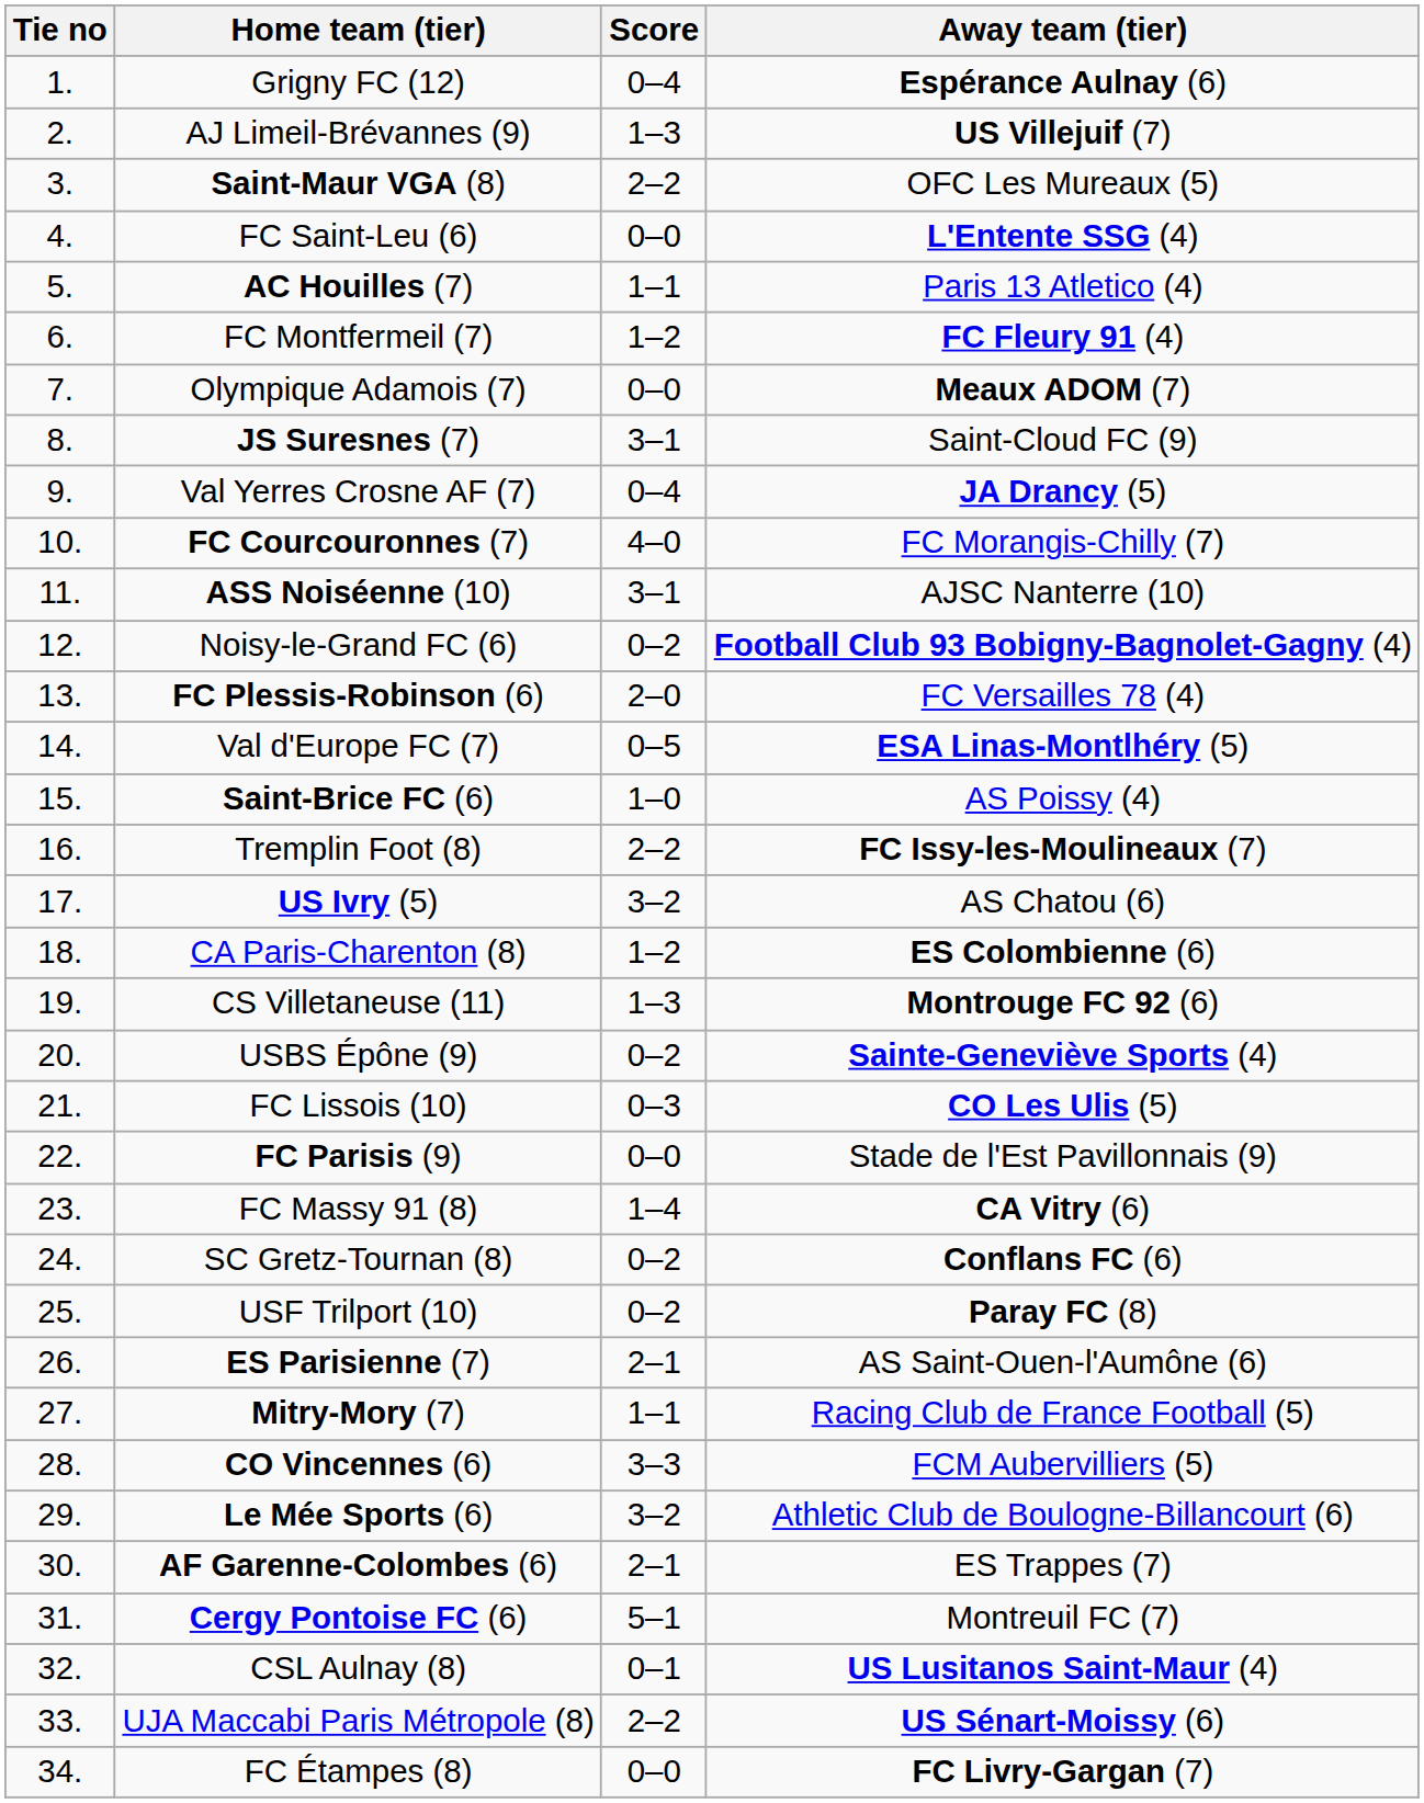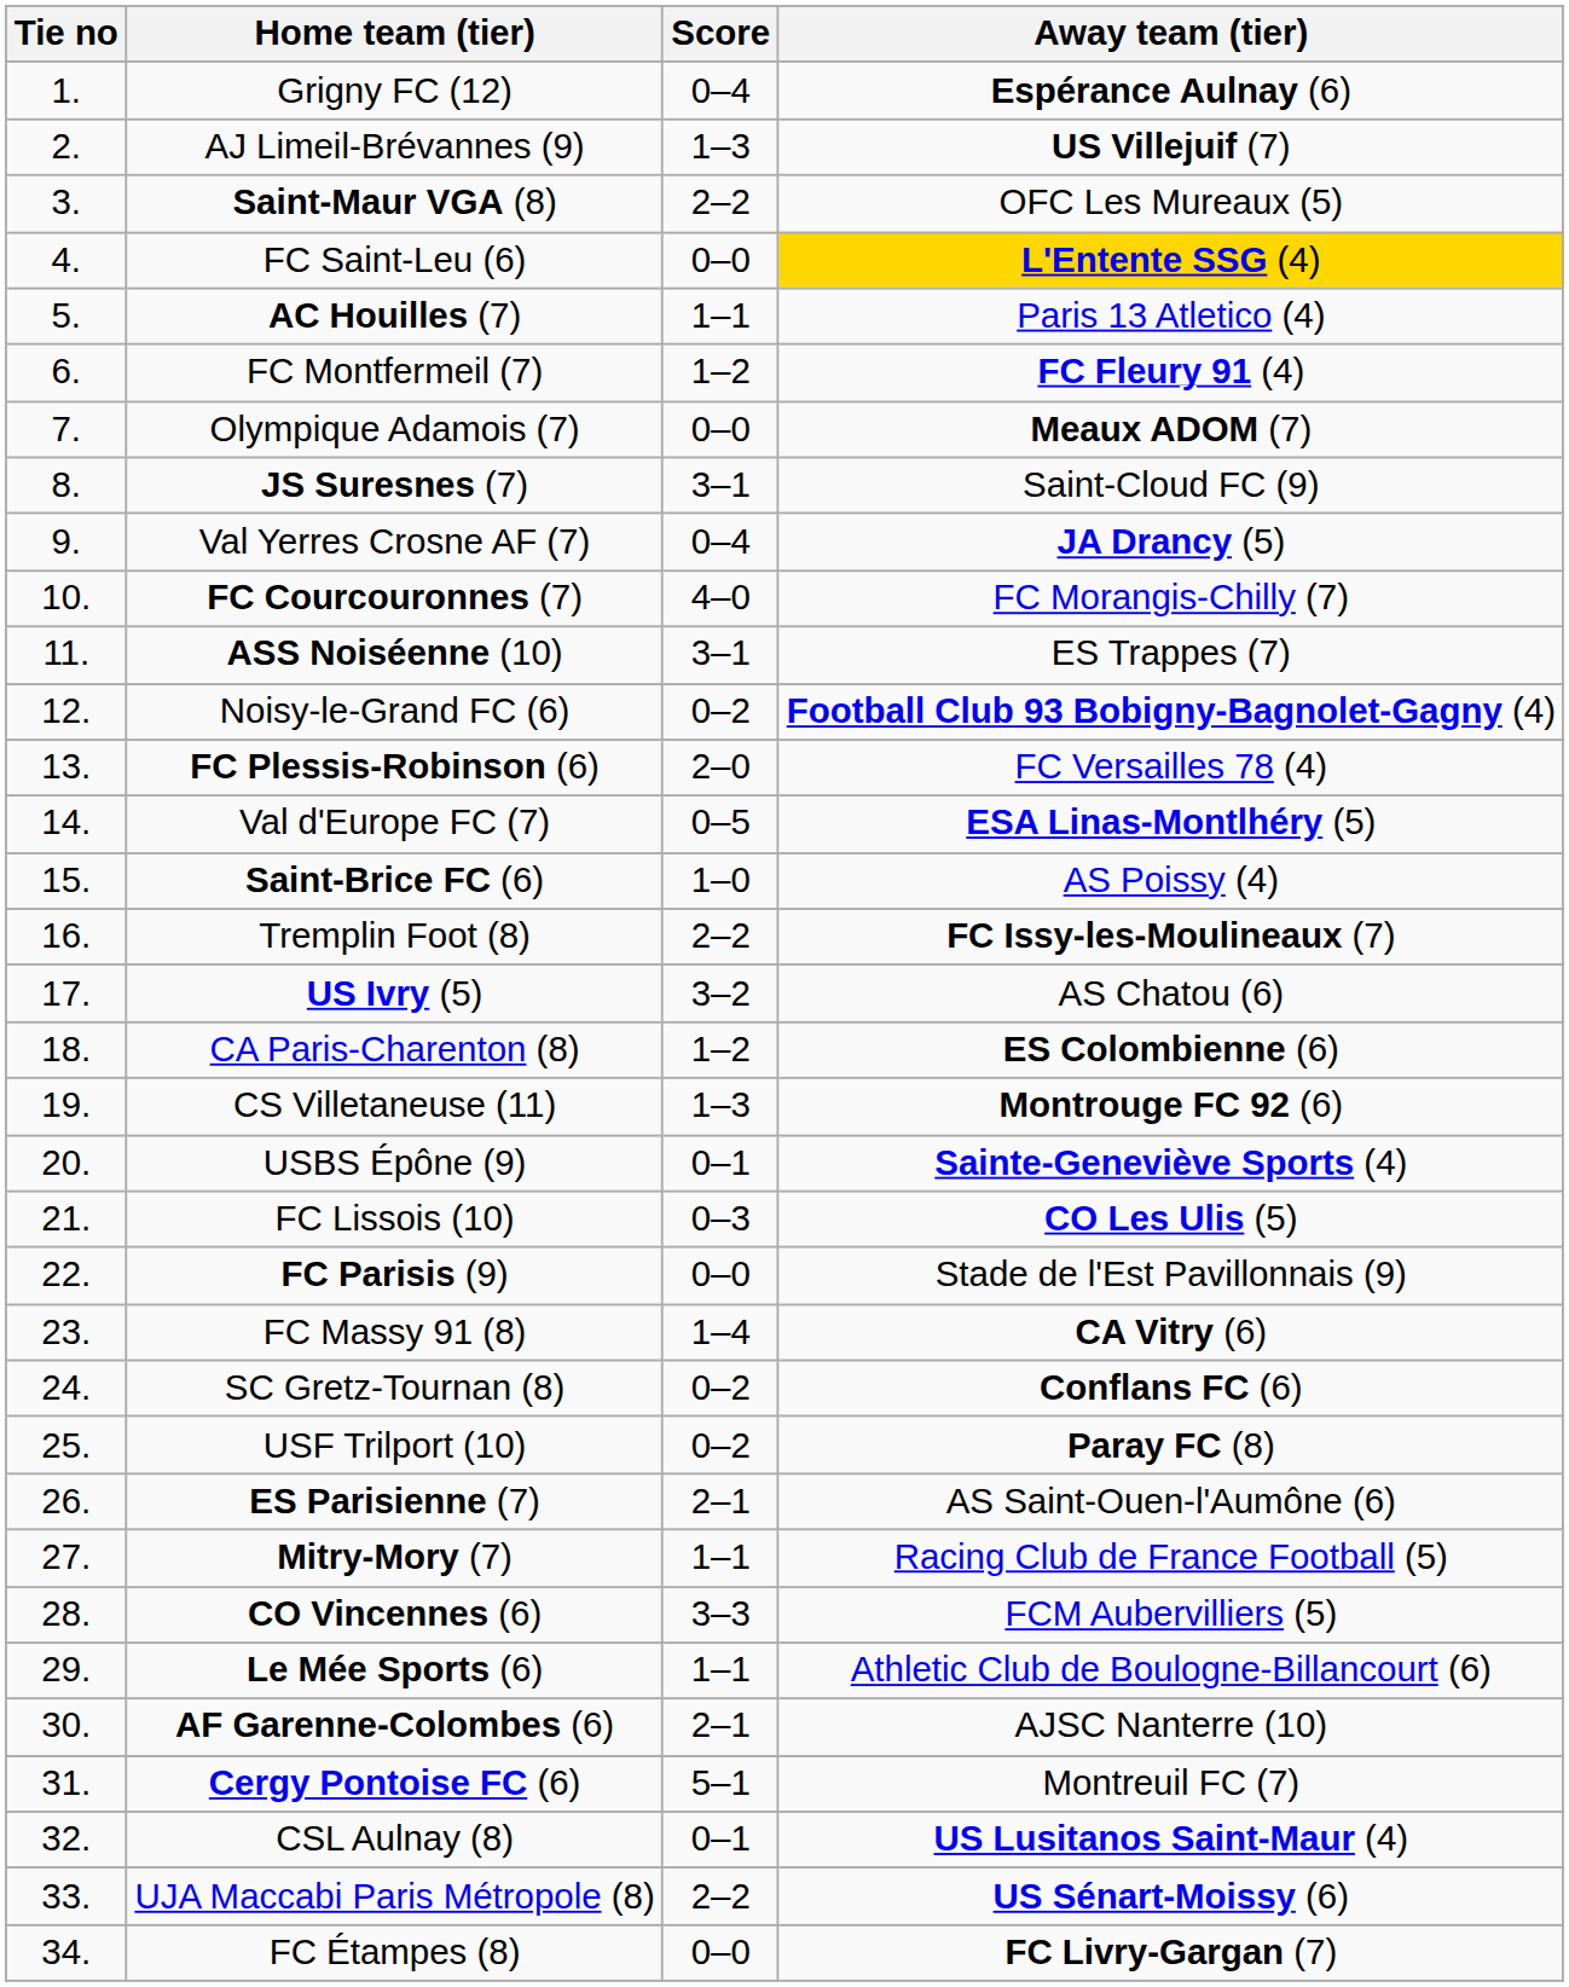 <table class="wikitable" style="text-align: center">
 <tr>
 <th>Tie no</th>
 <th>Home team (tier)</th>
 <th>Score</th>
 <th>Away team (tier)</th>
 </tr>
 <tr>
 <td>1.</td>
 <td>Grigny FC (12)</td>
 <td>0–4</td>
 <td><strong>Espérance Aulnay</strong> (6)</td>
 </tr>
 <tr>
 <td>2.</td>
 <td>AJ Limeil-Brévannes (9)</td>
 <td>1–3</td>
 <td><strong>US Villejuif</strong> (7)</td>
 </tr>
 <tr>
 <td>3.</td>
 <td><strong>Saint-Maur VGA</strong> (8)</td>
 <td>2–2 </td>
 <td>OFC Les Mureaux (5)</td>
 </tr>
 <tr>
 <td>4.</td>
 <td>FC Saint-Leu (6)</td>
 <td>0–0 </td>
-<td><strong><a href='#'>L'Entente SSG</a></strong> (4)</td>
+<td style="background: gold;"><strong><a href='#'>L'Entente SSG</a></strong> (4)</td>
 </tr>
 <tr>
 <td>5.</td>
 <td><strong>AC Houilles</strong> (7)</td>
 <td>1–1 </td>
 <td><a href='#'>Paris 13 Atletico</a> (4)</td>
 </tr>
 <tr>
 <td>6.</td>
 <td>FC Montfermeil (7)</td>
 <td>1–2</td>
 <td><strong><a href='#'>FC Fleury 91</a></strong> (4)</td>
 </tr>
 <tr>
 <td>7.</td>
 <td>Olympique Adamois (7)</td>
 <td>0–0 </td>
 <td><strong>Meaux ADOM</strong> (7)</td>
 </tr>
 <tr>
 <td>8.</td>
 <td><strong>JS Suresnes</strong> (7)</td>
 <td>3–1</td>
 <td>Saint-Cloud FC (9)</td>
 </tr>
 <tr>
 <td>9.</td>
 <td>Val Yerres Crosne AF (7)</td>
 <td>0–4</td>
 <td><strong><a href='#'>JA Drancy</a></strong> (5)</td>
 </tr>
 <tr>
 <td>10.</td>
 <td><strong>FC Courcouronnes</strong> (7)</td>
 <td>4–0</td>
 <td><a href='#'>FC Morangis-Chilly</a> (7)</td>
 </tr>
 <tr>
 <td>11.</td>
 <td><strong>ASS Noiséenne</strong> (10)</td>
 <td>3–1</td>
-<td>AJSC Nanterre (10)</td>
+<td>ES Trappes (7)</td>
 </tr>
 <tr>
 <td>12.</td>
 <td>Noisy-le-Grand FC (6)</td>
 <td>0–2</td>
 <td><strong><a href='#'>Football Club 93 Bobigny-Bagnolet-Gagny</a></strong> (4)</td>
 </tr>
 <tr>
 <td>13.</td>
 <td><strong>FC Plessis-Robinson</strong> (6)</td>
 <td>2–0</td>
 <td><a href='#'>FC Versailles 78</a> (4)</td>
 </tr>
 <tr>
 <td>14.</td>
 <td>Val d'Europe FC (7)</td>
 <td>0–5</td>
 <td><strong><a href='#'>ESA Linas-Montlhéry</a></strong> (5)</td>
 </tr>
 <tr>
 <td>15.</td>
 <td><strong>Saint-Brice FC</strong> (6)</td>
 <td>1–0</td>
 <td><a href='#'>AS Poissy</a> (4)</td>
 </tr>
 <tr>
 <td>16.</td>
 <td>Tremplin Foot (8)</td>
 <td>2–2 </td>
 <td><strong>FC Issy-les-Moulineaux</strong> (7)</td>
 </tr>
 <tr>
 <td>17.</td>
 <td><strong><a href='#'>US Ivry</a></strong> (5)</td>
 <td>3–2</td>
 <td>AS Chatou (6)</td>
 </tr>
 <tr>
 <td>18.</td>
 <td><a href='#'>CA Paris-Charenton</a> (8)</td>
 <td>1–2</td>
 <td><strong>ES Colombienne</strong> (6)</td>
 </tr>
 <tr>
 <td>19.</td>
 <td>CS Villetaneuse (11)</td>
 <td>1–3</td>
 <td><strong>Montrouge FC 92</strong> (6)</td>
 </tr>
 <tr>
 <td>20.</td>
 <td>USBS Épône (9)</td>
-<td>0–2</td>
+<td>0–1</td>
 <td><strong><a href='#'>Sainte-Geneviève Sports</a></strong> (4)</td>
 </tr>
 <tr>
 <td>21.</td>
 <td>FC Lissois (10)</td>
 <td>0–3</td>
 <td><strong><a href='#'>CO Les Ulis</a></strong> (5)</td>
 </tr>
 <tr>
 <td>22.</td>
 <td><strong>FC Parisis</strong> (9)</td>
 <td>0–0 </td>
 <td>Stade de l'Est Pavillonnais (9)</td>
 </tr>
 <tr>
 <td>23.</td>
 <td>FC Massy 91 (8)</td>
 <td>1–4</td>
 <td><strong>CA Vitry</strong> (6)</td>
 </tr>
 <tr>
 <td>24.</td>
 <td>SC Gretz-Tournan (8)</td>
 <td>0–2</td>
 <td><strong>Conflans FC</strong> (6)</td>
 </tr>
 <tr>
 <td>25.</td>
 <td>USF Trilport (10)</td>
 <td>0–2</td>
 <td><strong>Paray FC</strong> (8)</td>
 </tr>
 <tr>
 <td>26.</td>
 <td><strong>ES Parisienne</strong> (7)</td>
 <td>2–1</td>
 <td>AS Saint-Ouen-l'Aumône (6)</td>
 </tr>
 <tr>
 <td>27.</td>
 <td><strong>Mitry-Mory</strong> (7)</td>
 <td>1–1 </td>
 <td><a href='#'>Racing Club de France Football</a> (5)</td>
 </tr>
 <tr>
 <td>28.</td>
 <td><strong>CO Vincennes</strong> (6)</td>
 <td>3–3 </td>
 <td><a href='#'>FCM Aubervilliers</a> (5)</td>
 </tr>
 <tr>
 <td>29.</td>
 <td><strong>Le Mée Sports</strong> (6)</td>
-<td>3–2</td>
+<td>1–1 </td>
 <td><a href='#'>Athletic Club de Boulogne-Billancourt</a> (6)</td>
 </tr>
 <tr>
 <td>30.</td>
 <td><strong>AF Garenne-Colombes</strong> (6)</td>
 <td>2–1</td>
-<td>ES Trappes (7)</td>
+<td>AJSC Nanterre (10)</td>
 </tr>
 <tr>
 <td>31.</td>
 <td><strong><a href='#'>Cergy Pontoise FC</a></strong> (6)</td>
 <td>5–1</td>
 <td>Montreuil FC (7)</td>
 </tr>
 <tr>
 <td>32.</td>
 <td>CSL Aulnay (8)</td>
 <td>0–1</td>
 <td><strong><a href='#'>US Lusitanos Saint-Maur</a></strong> (4)</td>
 </tr>
 <tr>
 <td>33.</td>
 <td><a href='#'>UJA Maccabi Paris Métropole</a> (8)</td>
 <td>2–2 </td>
 <td><strong><a href='#'>US Sénart-Moissy</a></strong> (6)</td>
 </tr>
 <tr>
 <td>34.</td>
 <td>FC Étampes (8)</td>
 <td>0–0 </td>
 <td><strong>FC Livry-Gargan</strong> (7)</td>
 </tr>
 </table>
